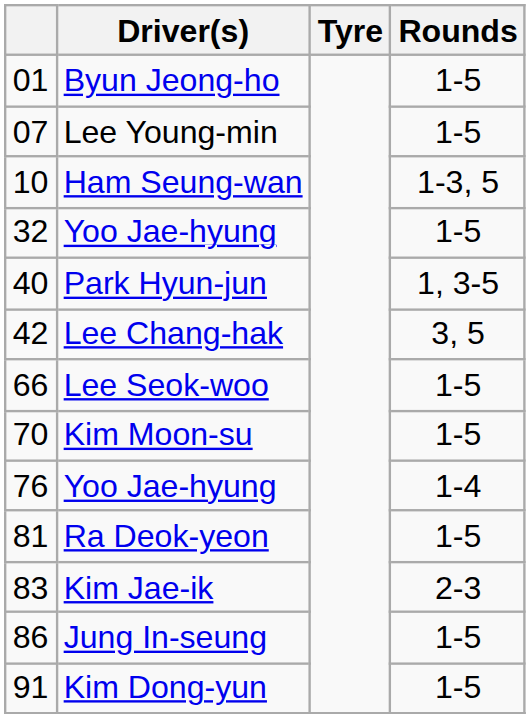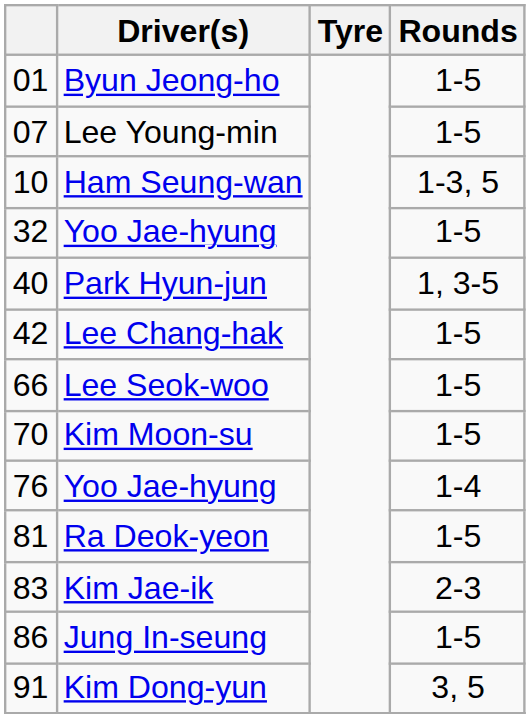 <table class="wikitable" style="font-size: 85%;">
 <tr>
 <th></th>
 <th class="unsortable">Driver(s)</th>
 <th>Tyre</th>
 <th>Rounds</th>
 </tr>
 <tr>
 <td>01</td>
 <td> <a href='#'>Byun Jeong-ho</a></td>
 <td align="center" rowspan=13></td>
 <td align=center>1-5</td>
 </tr>
 <tr>
 <td>07</td>
 <td> Lee Young-min</td>
 <td align=center>1-5</td>
 </tr>
 <tr>
 <td>10</td>
 <td> <a href='#'>Ham Seung-wan</a></td>
 <td align=center>1-3, 5</td>
 </tr>
 <tr>
 <td>32</td>
 <td> <a href='#'>Yoo Jae-hyung</a></td>
 <td align=center>1-5</td>
 </tr>
 <tr>
 <td>40</td>
 <td> <a href='#'>Park Hyun-jun</a></td>
 <td align=center>1, 3-5</td>
 </tr>
 <tr>
 <td>42</td>
 <td> <a href='#'>Lee Chang-hak</a></td>
-<td align=center>3, 5</td>
+<td align=center>1-5</td>
 </tr>
 <tr>
 <td>66</td>
 <td> <a href='#'>Lee Seok-woo</a></td>
 <td align=center>1-5</td>
 </tr>
 <tr>
 <td>70</td>
 <td> <a href='#'>Kim Moon-su</a></td>
 <td align=center>1-5</td>
 </tr>
 <tr>
 <td>76</td>
 <td> <a href='#'>Yoo Jae-hyung</a></td>
 <td align=center>1-4</td>
 </tr>
 <tr>
 <td>81</td>
 <td> <a href='#'>Ra Deok-yeon</a></td>
 <td align=center>1-5</td>
 </tr>
 <tr>
 <td>83</td>
 <td> <a href='#'>Kim Jae-ik</a></td>
 <td align=center>2-3</td>
 </tr>
 <tr>
 <td>86</td>
 <td> <a href='#'>Jung In-seung</a></td>
 <td align=center>1-5</td>
 </tr>
 <tr>
 <td>91</td>
 <td> <a href='#'>Kim Dong-yun</a></td>
-<td align=center>1-5</td>
+<td align=center>3, 5</td>
 </tr>
 <tr>
 </tr>
 </table>
